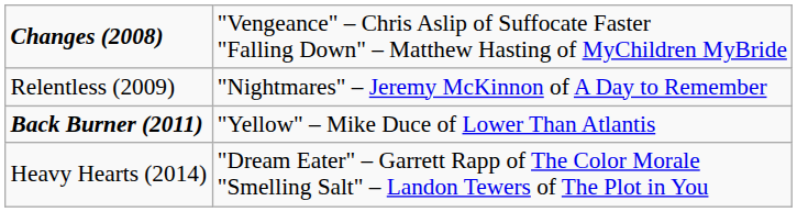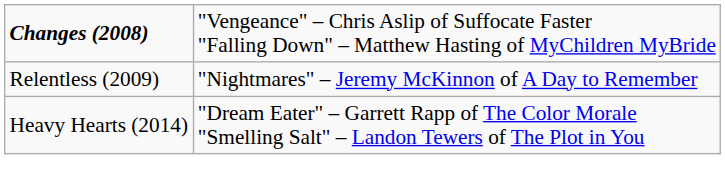 <table class="wikitable">
 <tr>
 <td><strong><em>Changes<em> (2008)<strong></td>
 <td>"Vengeance" – Chris Aslip of Suffocate Faster<br>"Falling Down" – Matthew Hasting of <a href='#'>MyChildren MyBride</a></td>
 </tr>
 <tr>
 <td></em></strong>Relentless</em> (2009)</strong></td>
 <td>"Nightmares" – <a href='#'>Jeremy McKinnon</a> of <a href='#'>A Day to Remember</a></td>
 </tr>
 <tr>
-<td><strong><em>Back Burner<em> (2011)<strong></td>
-<td>"Yellow" – Mike Duce of <a href='#'>Lower Than Atlantis</a></td>
-</tr>
-<tr>
 <td></em></strong>Heavy Hearts</em> (2014)</strong></td>
 <td>"Dream Eater" – Garrett Rapp of <a href='#'>The Color Morale</a><br>"Smelling Salt" – <a href='#'>Landon Tewers</a> of <a href='#'>The Plot in You</a></td>
 </tr>
 </table>
